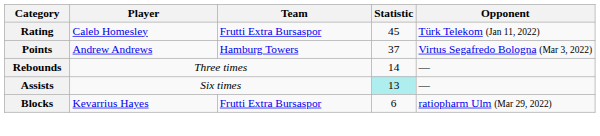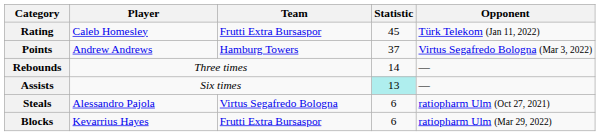 <table class="wikitable">
 <tr>
 <th style="width:85px">Category</th>
 <th style="width:200px">Player</th>
 <th style="width:210px">Team</th>
 <th style="width:50px">Statistic</th>
 <th>Opponent</th>
 </tr>
 <tr>
 <th>Rating</th>
 <td> <a href='#'>Caleb Homesley</a></td>
 <td> <a href='#'>Frutti Extra Bursaspor</a></td>
 <td style="text-align: center;">45</td>
 <td> <a href='#'>Türk Telekom</a> <small>(Jan 11, 2022)</small></td>
 </tr>
 <tr>
 <th>Points</th>
 <td> <a href='#'>Andrew Andrews</a></td>
 <td> <a href='#'>Hamburg Towers</a></td>
 <td style="text-align: center;">37</td>
 <td> <a href='#'>Virtus Segafredo Bologna</a> <small>(Mar 3, 2022)</small></td>
 </tr>
 <tr>
 <th>Rebounds</th>
 <td style="text-align: center;" colspan="2"><em>Three times</em></td>
 <td style="text-align: center;">14</td>
 <td>—</td>
 </tr>
 <tr>
 <th>Assists</th>
 <td style="text-align: center;" colspan="2"><em>Six times</em></td>
 <td style="background: paleturquoise; text-align: center;">13</td>
 <td>—</td>
 </tr>
 <tr>
+<th>Steals</th>
+<td> <a href='#'>Alessandro Pajola</a></td>
+<td> <a href='#'>Virtus Segafredo Bologna</a></td>
+<td style="text-align: center;">6</td>
+<td> <a href='#'>ratiopharm Ulm</a> <small>(Oct 27, 2021)</small></td>
+</tr>
+<tr>
 <th>Blocks</th>
 <td> <a href='#'>Kevarrius Hayes</a></td>
 <td> <a href='#'>Frutti Extra Bursaspor</a></td>
 <td style="text-align: center;">6</td>
 <td> <a href='#'>ratiopharm Ulm</a> <small>(Mar 29, 2022)</small></td>
 </tr>
 </table>
